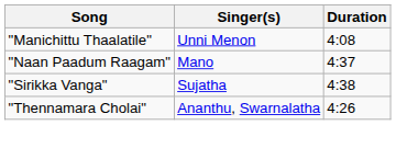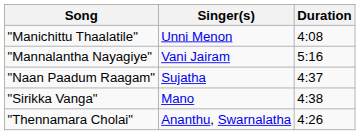 <table class="wikitable" style="font-size:95%;">
 <tr>
 <th>Song</th>
 <th>Singer(s)</th>
 <th>Duration</th>
 </tr>
 <tr>
 <td>"Manichittu Thaalatile"</td>
 <td><a href='#'>Unni Menon</a></td>
 <td>4:08</td>
 </tr>
 <tr>
+<td>"Mannalantha Nayagiye"</td>
+<td><a href='#'>Vani Jairam</a></td>
+<td>5:16</td>
+</tr>
+<tr>
 <td>"Naan Paadum Raagam"</td>
-<td><a href='#'>Mano</a></td>
+<td><a href='#'>Sujatha</a></td>
 <td>4:37</td>
 </tr>
 <tr>
 <td>"Sirikka Vanga"</td>
-<td><a href='#'>Sujatha</a></td>
+<td><a href='#'>Mano</a></td>
 <td>4:38</td>
 </tr>
 <tr>
 <td>"Thennamara Cholai"</td>
 <td><a href='#'>Ananthu</a>, <a href='#'>Swarnalatha</a></td>
 <td>4:26</td>
 </tr>
 </table>
